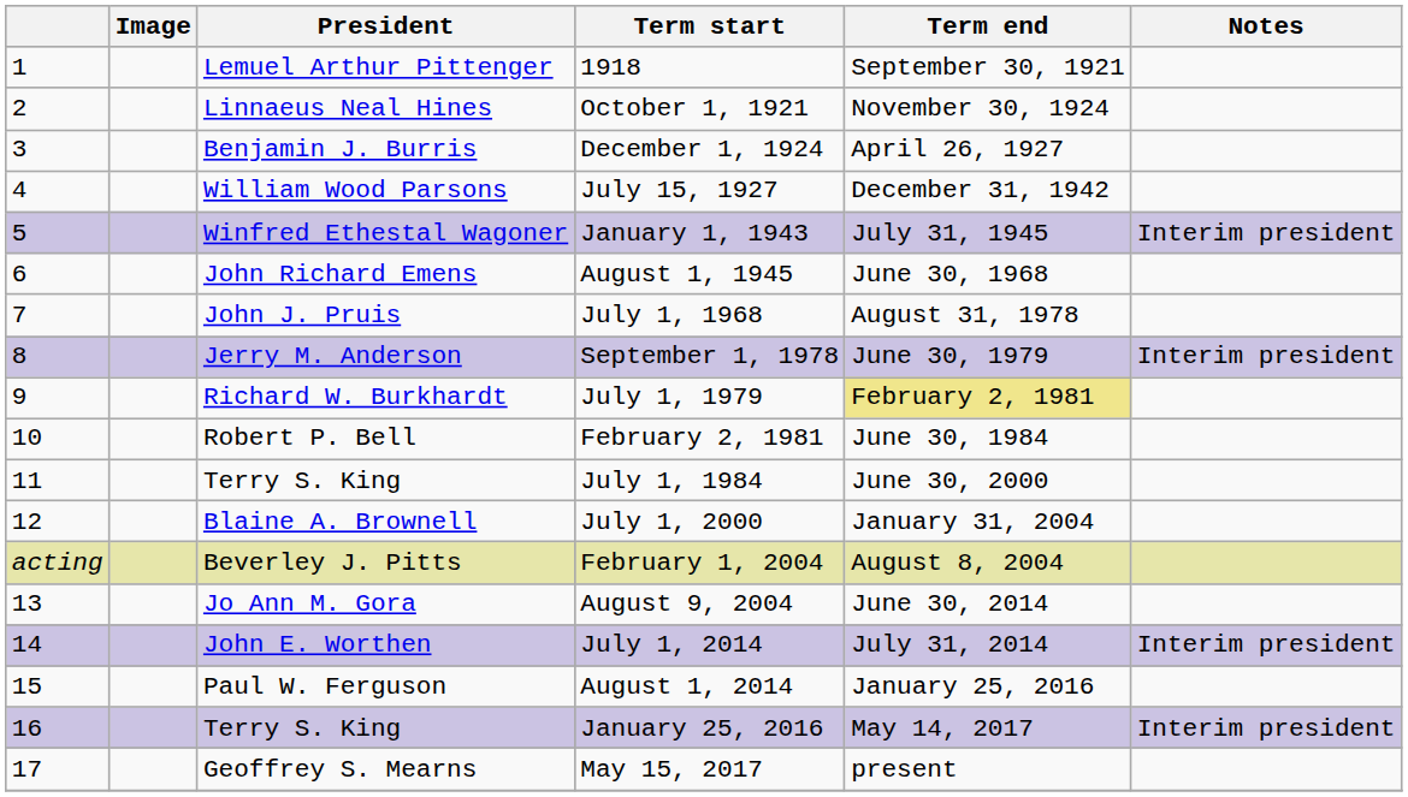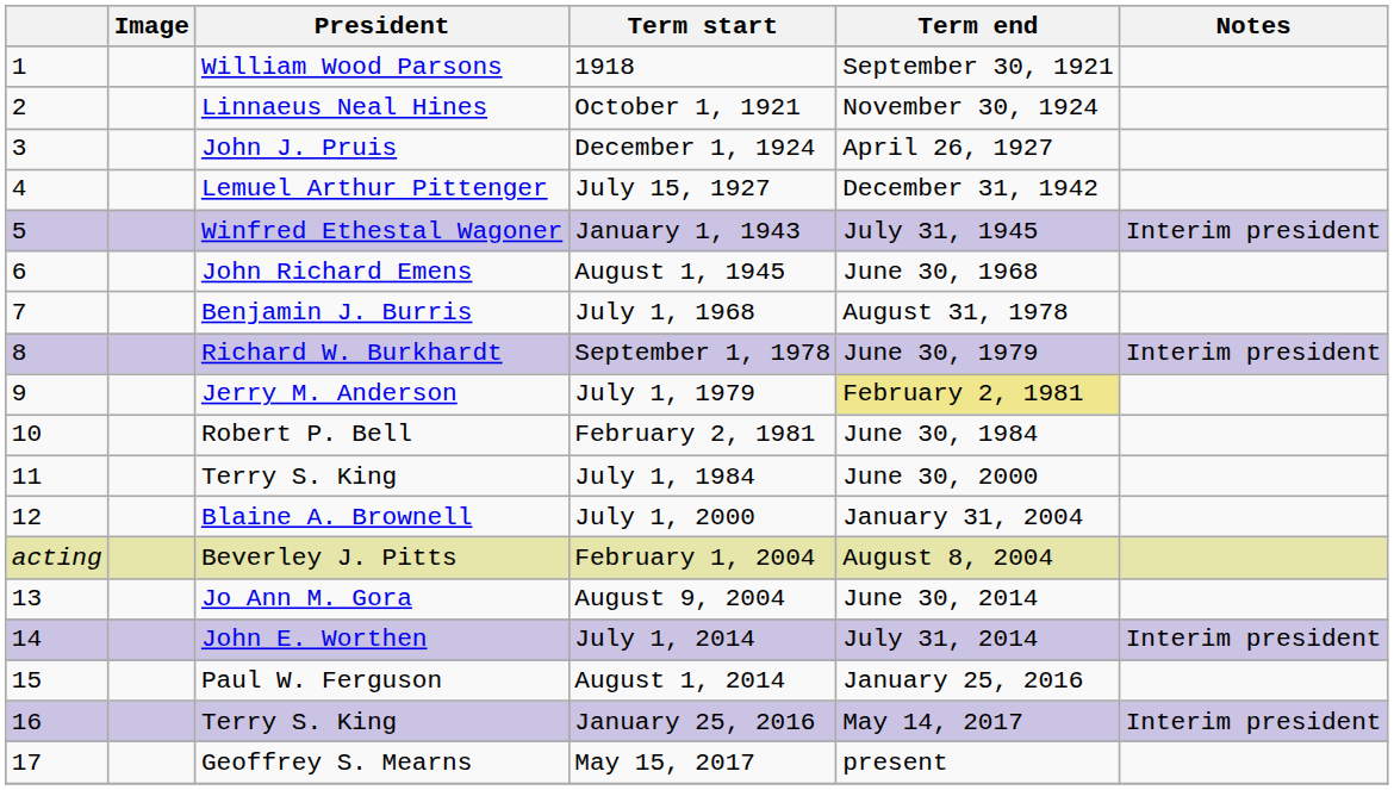 <table class="wikitable">
 <tr>
 <th></th>
 <th>Image</th>
 <th>President</th>
 <th>Term start</th>
 <th>Term end</th>
 <th>Notes</th>
 </tr>
 <tr>
 <td>1</td>
 <td></td>
-<td><a href='#'>Lemuel Arthur Pittenger</a></td>
+<td><a href='#'>William Wood Parsons</a></td>
 <td>1918</td>
 <td>September 30, 1921</td>
 <td></td>
 </tr>
 <tr>
 <td>2</td>
 <td></td>
 <td><a href='#'>Linnaeus Neal Hines</a></td>
 <td>October 1, 1921</td>
 <td>November 30, 1924</td>
 <td></td>
 </tr>
 <tr>
 <td>3</td>
 <td></td>
-<td><a href='#'>Benjamin J. Burris</a></td>
+<td><a href='#'>John J. Pruis</a></td>
 <td>December 1, 1924</td>
 <td>April 26, 1927</td>
 <td></td>
 </tr>
 <tr>
 <td>4</td>
 <td></td>
-<td><a href='#'>William Wood Parsons</a></td>
+<td><a href='#'>Lemuel Arthur Pittenger</a></td>
 <td>July 15, 1927</td>
 <td>December 31, 1942</td>
 <td></td>
 </tr>
 <tr bgcolor="#cbc3e3">
 <td>5</td>
 <td></td>
 <td><a href='#'>Winfred Ethestal Wagoner</a></td>
 <td>January 1, 1943</td>
 <td>July 31, 1945</td>
 <td>Interim president</td>
 </tr>
 <tr>
 <td>6</td>
 <td></td>
 <td><a href='#'>John Richard Emens</a></td>
 <td>August 1, 1945</td>
 <td>June 30, 1968</td>
 <td></td>
 </tr>
 <tr>
 <td>7</td>
 <td></td>
-<td><a href='#'>John J. Pruis</a></td>
+<td><a href='#'>Benjamin J. Burris</a></td>
 <td>July 1, 1968</td>
 <td>August 31, 1978</td>
 <td></td>
 </tr>
 <tr bgcolor="#cbc3e3">
 <td>8</td>
 <td></td>
-<td><a href='#'>Jerry M. Anderson</a></td>
+<td><a href='#'>Richard W. Burkhardt</a></td>
 <td>September 1, 1978</td>
 <td>June 30, 1979</td>
 <td>Interim president</td>
 </tr>
 <tr>
 <td>9</td>
 <td></td>
-<td><a href='#'>Richard W. Burkhardt</a></td>
+<td><a href='#'>Jerry M. Anderson</a></td>
 <td>July 1, 1979</td>
 <td style="background: khaki;">February 2, 1981</td>
 <td></td>
 </tr>
 <tr>
 <td>10</td>
 <td></td>
 <td>Robert P. Bell</td>
 <td>February 2, 1981</td>
 <td>June 30, 1984</td>
 <td></td>
 </tr>
 <tr>
 <td>11</td>
 <td></td>
 <td>Terry S. King</td>
 <td>July 1, 1984</td>
 <td>June 30, 2000</td>
 <td></td>
 </tr>
 <tr>
 <td>12</td>
 <td></td>
 <td><a href='#'>Blaine A. Brownell</a></td>
 <td>July 1, 2000</td>
 <td>January 31, 2004</td>
 <td></td>
 </tr>
 <tr bgcolor="#e6e6aa">
 <td><em>acting</em></td>
 <td></td>
 <td>Beverley J. Pitts</td>
 <td>February 1, 2004</td>
 <td>August 8, 2004</td>
 <td></td>
 </tr>
 <tr>
 <td>13</td>
 <td></td>
 <td><a href='#'>Jo Ann M. Gora</a></td>
 <td>August 9, 2004</td>
 <td>June 30, 2014</td>
 <td></td>
 </tr>
 <tr bgcolor="#cbc3e3">
 <td>14</td>
 <td></td>
 <td><a href='#'>John E. Worthen</a></td>
 <td>July 1, 2014</td>
 <td>July 31, 2014</td>
 <td>Interim president</td>
 </tr>
 <tr>
 <td>15</td>
 <td></td>
 <td>Paul W. Ferguson</td>
 <td>August 1, 2014</td>
 <td>January 25, 2016</td>
 <td></td>
 </tr>
 <tr bgcolor="#cbc3e3">
 <td>16</td>
 <td></td>
 <td>Terry S. King</td>
 <td>January 25, 2016</td>
 <td>May 14, 2017</td>
 <td>Interim president</td>
 </tr>
 <tr>
 <td>17</td>
 <td></td>
 <td>Geoffrey S. Mearns</td>
 <td>May 15, 2017</td>
 <td>present</td>
 <td></td>
 </tr>
 <tr>
 </tr>
 </table>
